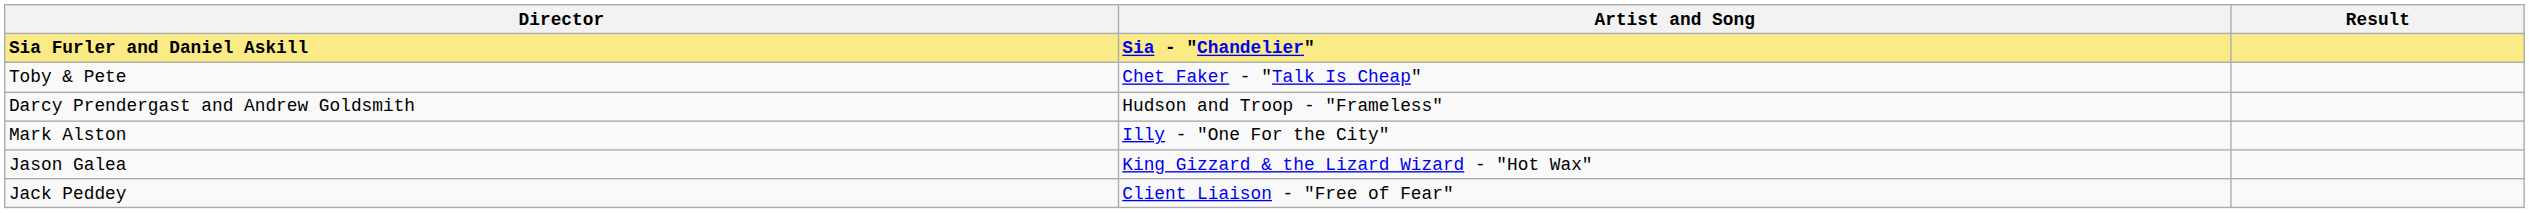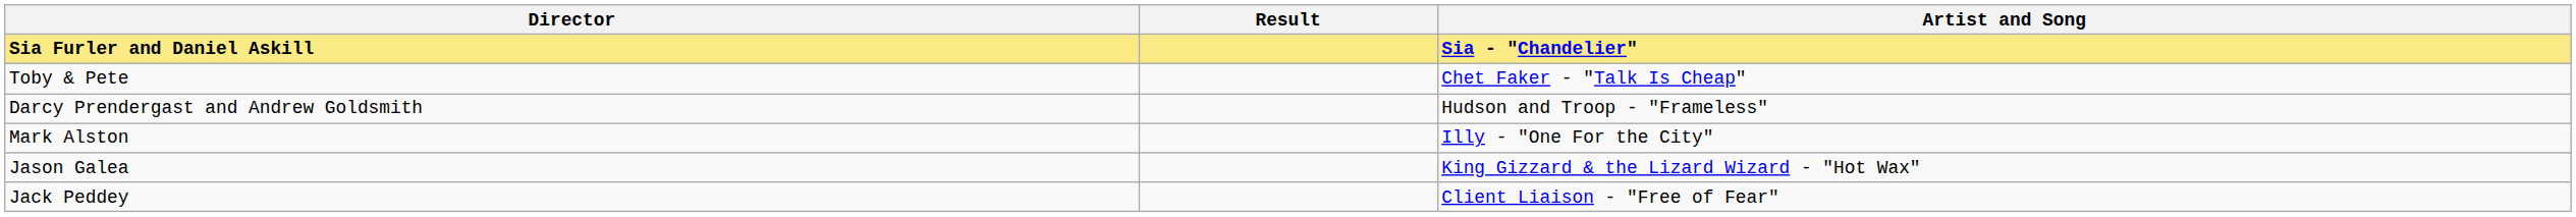 <table class="sortable wikitable">
 <tr>
 <th width="19%">Director</th>
+<th width="5%">Result</th>
 <th width="19%">Artist and Song</th>
-<th width="5%">Result</th>
 </tr>
 <tr style="background:#FAEB86">
 <td><strong>Sia Furler and Daniel Askill</strong></td>
+<td></td>
 <td><strong><a href='#'>Sia</a> - "<a href='#'>Chandelier</a>"</strong></td>
-<td></td>
 </tr>
 <tr>
 <td>Toby & Pete</td>
+<td></td>
 <td><a href='#'>Chet Faker</a> - "<a href='#'>Talk Is Cheap</a>"</td>
-<td></td>
 </tr>
 <tr>
 <td>Darcy Prendergast and Andrew Goldsmith</td>
+<td></td>
 <td>Hudson and Troop - "Frameless"</td>
-<td></td>
 </tr>
 <tr>
 <td>Mark Alston</td>
+<td></td>
 <td><a href='#'>Illy</a> - "One For the City"</td>
-<td></td>
 </tr>
 <tr>
 <td>Jason Galea</td>
+<td></td>
 <td><a href='#'>King Gizzard & the Lizard Wizard</a> - "Hot Wax"</td>
-<td></td>
 </tr>
 <tr>
 <td>Jack Peddey</td>
+<td></td>
 <td><a href='#'>Client Liaison</a> - "Free of Fear"</td>
-<td></td>
 </tr>
 </table>
